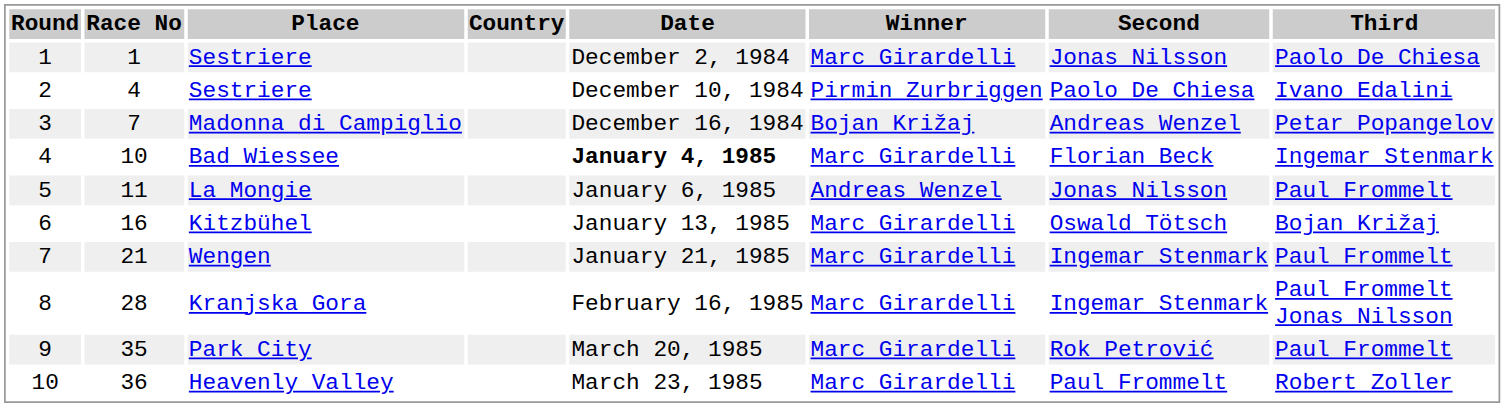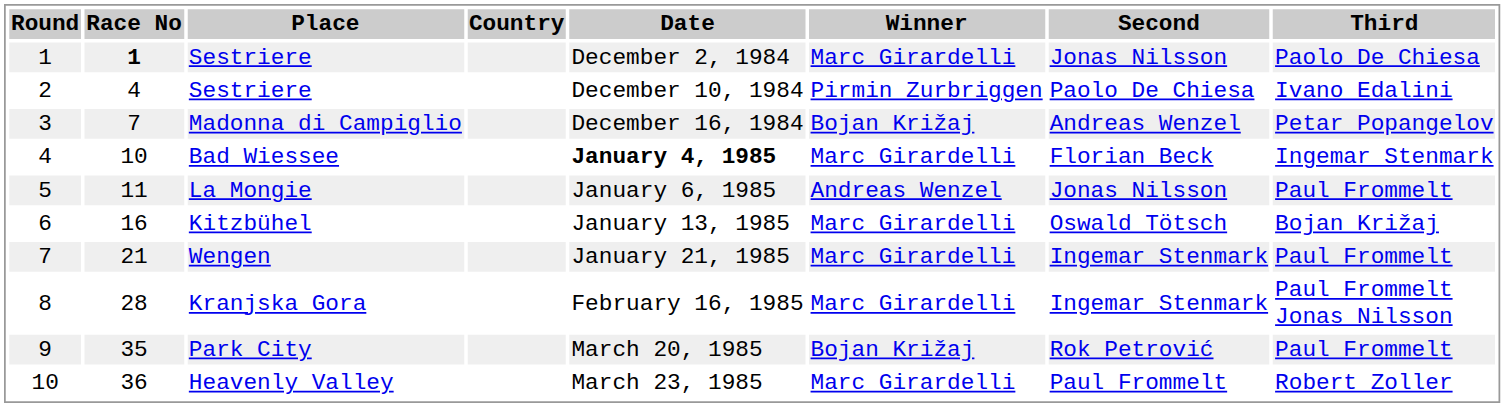 <table border="0" style="border: 1px solid #999; background-color:#FFFFFF; text-align:center">
 <tr align="center" bgcolor="#CCCCCC">
 <th>Round</th>
 <th>Race No</th>
 <th>Place</th>
 <th>Country</th>
 <th>Date</th>
 <th>Winner</th>
 <th>Second</th>
 <th>Third</th>
 </tr>
 <tr bgcolor="#EFEFEF">
 <td>1</td>
-<td>1</td>
+<td><strong>1</strong></td>
 <td align="left"><a href='#'>Sestriere</a></td>
 <td align="left"></td>
 <td align="left">December 2, 1984</td>
 <td align="left"> <a href='#'>Marc Girardelli</a></td>
 <td align="left"> <a href='#'>Jonas Nilsson</a></td>
 <td align="left"> <a href='#'>Paolo De Chiesa</a></td>
 </tr>
 <tr>
 <td>2</td>
 <td>4</td>
 <td align="left"><a href='#'>Sestriere</a></td>
 <td align="left"></td>
 <td align="left">December 10, 1984</td>
 <td align="left"> <a href='#'>Pirmin Zurbriggen</a></td>
 <td align="left"> <a href='#'>Paolo De Chiesa</a></td>
 <td align="left"> <a href='#'>Ivano Edalini</a></td>
 </tr>
 <tr bgcolor="#EFEFEF">
 <td>3</td>
 <td>7</td>
 <td align="left"><a href='#'>Madonna di Campiglio</a></td>
 <td align="left"></td>
 <td align="left">December 16, 1984</td>
 <td align="left"> <a href='#'>Bojan Križaj</a></td>
 <td align="left"> <a href='#'>Andreas Wenzel</a></td>
 <td align="left"> <a href='#'>Petar Popangelov</a></td>
 </tr>
 <tr>
 <td>4</td>
 <td>10</td>
 <td align="left"><a href='#'>Bad Wiessee</a></td>
 <td align="left"></td>
 <td align="left"><strong>January 4, 1985</strong></td>
 <td align="left"> <a href='#'>Marc Girardelli</a></td>
 <td align="left"> <a href='#'>Florian Beck</a></td>
 <td align="left"> <a href='#'>Ingemar Stenmark</a></td>
 </tr>
 <tr bgcolor="#EFEFEF">
 <td>5</td>
 <td>11</td>
 <td align="left"><a href='#'>La Mongie</a></td>
 <td align="left"></td>
 <td align="left">January 6, 1985</td>
 <td align="left"> <a href='#'>Andreas Wenzel</a></td>
 <td align="left"> <a href='#'>Jonas Nilsson</a></td>
 <td align="left"> <a href='#'>Paul Frommelt</a></td>
 </tr>
 <tr>
 <td>6</td>
 <td>16</td>
 <td align="left"><a href='#'>Kitzbühel</a></td>
 <td align="left"></td>
 <td align="left">January 13, 1985</td>
 <td align="left"> <a href='#'>Marc Girardelli</a></td>
 <td align="left"> <a href='#'>Oswald Tötsch</a></td>
 <td align="left"> <a href='#'>Bojan Križaj</a></td>
 </tr>
 <tr bgcolor="#EFEFEF">
 <td>7</td>
 <td>21</td>
 <td align="left"><a href='#'>Wengen</a></td>
 <td align="left"></td>
 <td align="left">January 21, 1985</td>
 <td align="left"> <a href='#'>Marc Girardelli</a></td>
 <td align="left"> <a href='#'>Ingemar Stenmark</a></td>
 <td align="left"> <a href='#'>Paul Frommelt</a></td>
 </tr>
 <tr>
 <td>8</td>
 <td>28</td>
 <td align="left"><a href='#'>Kranjska Gora</a></td>
 <td align="left"></td>
 <td align="left">February 16, 1985</td>
 <td align="left"> <a href='#'>Marc Girardelli</a></td>
 <td align="left"> <a href='#'>Ingemar Stenmark</a></td>
 <td align="left"> <a href='#'>Paul Frommelt</a><br> <a href='#'>Jonas Nilsson</a></td>
 </tr>
 <tr bgcolor="#EFEFEF">
 <td>9</td>
 <td>35</td>
 <td align="left"><a href='#'>Park City</a></td>
 <td align="left"></td>
 <td align="left">March 20, 1985</td>
-<td align="left"> <a href='#'>Marc Girardelli</a></td>
+<td align="left"> <a href='#'>Bojan Križaj</a></td>
 <td align="left"> <a href='#'>Rok Petrović</a></td>
 <td align="left"> <a href='#'>Paul Frommelt</a></td>
 </tr>
 <tr>
 <td>10</td>
 <td>36</td>
 <td align="left"><a href='#'>Heavenly Valley</a></td>
 <td align="left"></td>
 <td align="left">March 23, 1985</td>
 <td align="left"> <a href='#'>Marc Girardelli</a></td>
 <td align="left"> <a href='#'>Paul Frommelt</a></td>
 <td align="left"> <a href='#'>Robert Zoller</a></td>
 </tr>
 </table>
